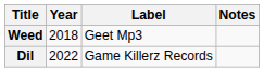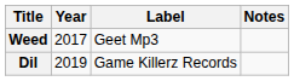 <table class="wikitable plainrowheaders">
 <tr>
 <th>Title</th>
 <th>Year</th>
 <th>Label</th>
 <th>Notes</th>
 </tr>
 <tr>
 <th scope="row">Weed <br></th>
-<td>2018</td>
+<td>2017</td>
 <td>Geet Mp3</td>
 <td></td>
 </tr>
 <tr>
 <th scope="row">Dil <br></th>
-<td>2022</td>
+<td>2019</td>
 <td>Game Killerz Records</td>
 <td></td>
 </tr>
 </table>
